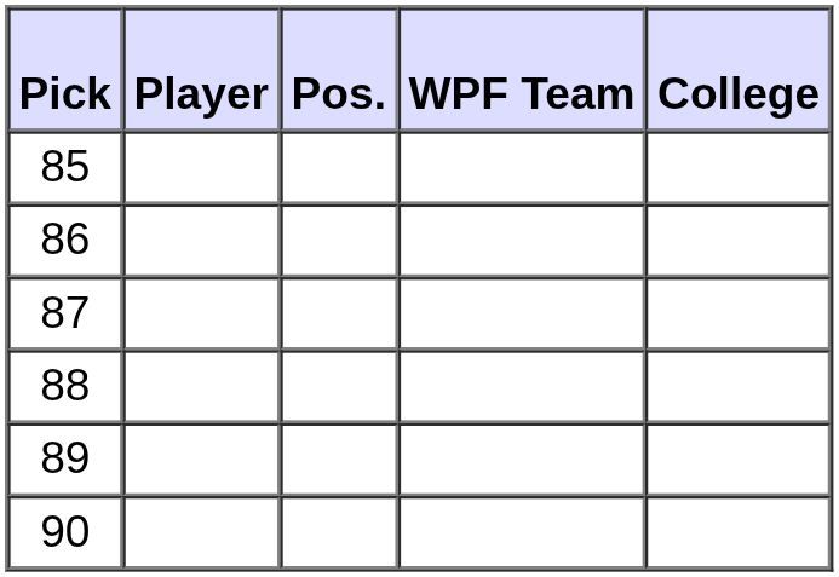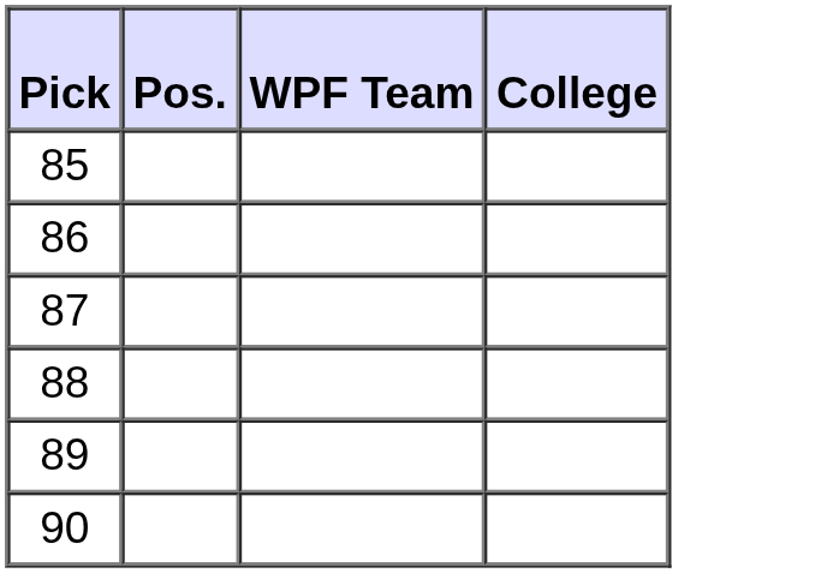 <table style="text-align: center" border="1" cellpadding="3" cellspacing="0">
 <tr>
 <th style="background:#ddf;"><br>Pick</th>
-<th style="background:#ddf;"><br>Player</th>
 <th style="background:#ddf;"><br>Pos.</th>
 <th style="background:#ddf;"><br>WPF Team</th>
 <th style="background:#ddf;"><br>College</th>
 </tr>
 <tr>
 <td>85</td>
 <td></td>
 <td></td>
 <td></td>
-<td></td>
 </tr>
 <tr>
 <td>86</td>
-<td></td>
 <td></td>
 <td></td>
 <td></td>
 </tr>
 <tr>
 <td>87</td>
 <td></td>
 <td></td>
 <td></td>
-<td></td>
 </tr>
 <tr>
 <td>88</td>
-<td></td>
 <td></td>
 <td></td>
 <td></td>
 </tr>
 <tr>
 <td>89</td>
 <td></td>
 <td></td>
 <td></td>
-<td></td>
 </tr>
 <tr>
 <td>90</td>
 <td></td>
 <td></td>
 <td></td>
-<td></td>
 </tr>
 </table>
